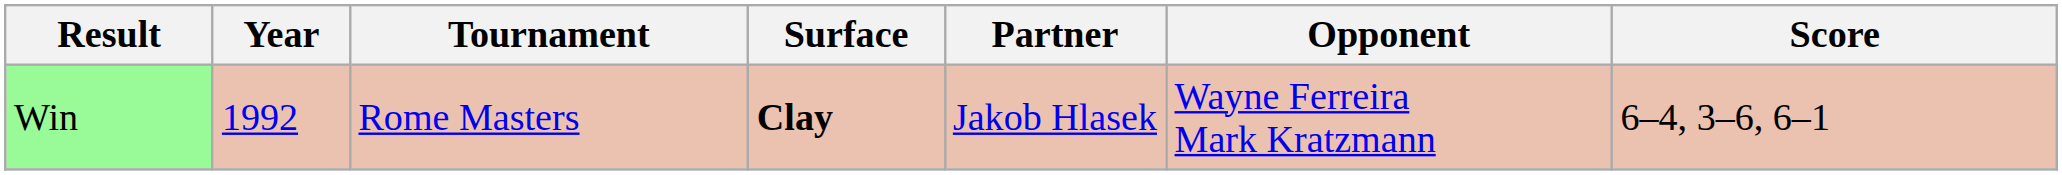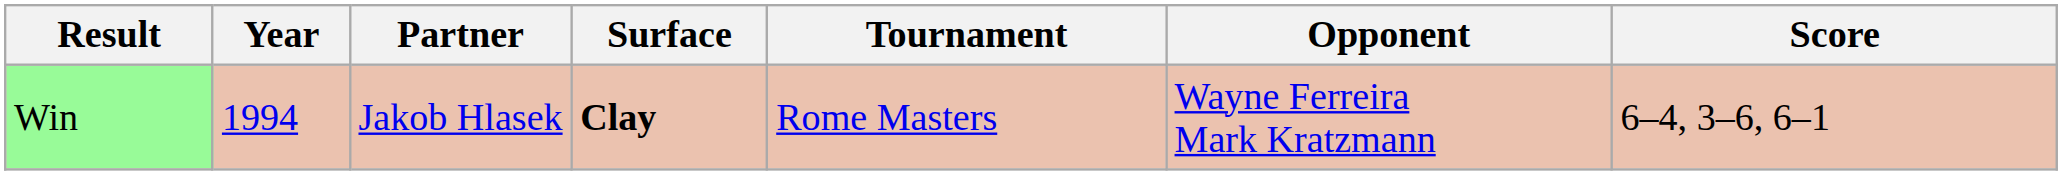 <table class="sortable wikitable">
 <tr>
 <th width="80">Result</th>
 <th width="50">Year</th>
+<th width:"140">Partner</th>
+<th width="75">Surface</th>
 <th width="160">Tournament</th>
-<th width="75">Surface</th>
-<th width:"140">Partner</th>
 <th width="180">Opponent</th>
 <th width="180" class="unsortable">Score</th>
 </tr>
 <tr bgcolor="#EBC2AF">
 <td bgcolor=#98fb98>Win</td>
-<td><a href='#'>1992</a></td>
+<td><a href='#'>1994</a></td>
+<td> <a href='#'>Jakob Hlasek</a></td>
+<td><strong>Clay</strong></td>
 <td><a href='#'>Rome Masters</a></td>
-<td><strong>Clay</strong></td>
-<td> <a href='#'>Jakob Hlasek</a></td>
 <td> <a href='#'>Wayne Ferreira</a> <br>  <a href='#'>Mark Kratzmann</a></td>
 <td>6–4, 3–6, 6–1</td>
 </tr>
 </table>
